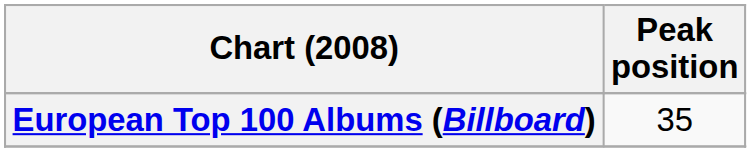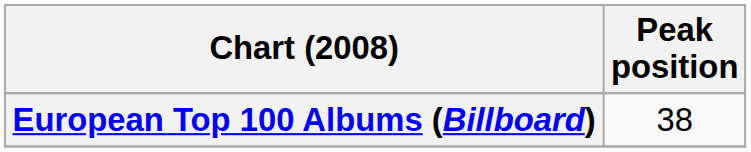 <table class="wikitable sortable plainrowheaders" style="text-align:center">
 <tr>
 <th scope="col">Chart (2008)</th>
 <th scope="col">Peak<br>position</th>
 </tr>
 <tr>
 </tr>
 <tr>
 <th scope="row"><a href='#'>European Top 100 Albums</a> (<em><a href='#'>Billboard</a></em>)</th>
-<td align="center">35</td>
+<td align="center">38</td>
 </tr>
 <tr>
 </tr>
 <tr>
 </tr>
 </table>
